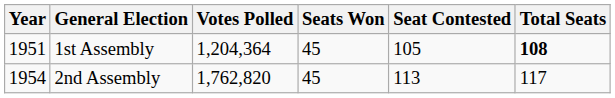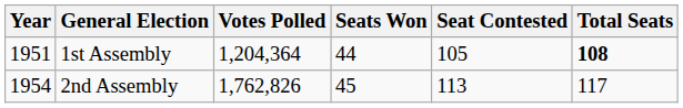 <table class="wikitable">
 <tr>
 <th>Year</th>
 <th>General Election</th>
 <th>Votes Polled</th>
 <th>Seats Won</th>
 <th>Seat Contested</th>
 <th>Total Seats</th>
 </tr>
 <tr>
 <td>1951</td>
 <td>1st Assembly</td>
 <td>1,204,364</td>
-<td>45</td>
+<td>44</td>
 <td>105</td>
 <td><strong>108</strong></td>
 </tr>
 <tr>
 <td>1954</td>
 <td>2nd Assembly</td>
-<td>1,762,820</td>
+<td>1,762,826</td>
 <td>45</td>
 <td>113</td>
 <td>117</td>
 </tr>
 </table>
